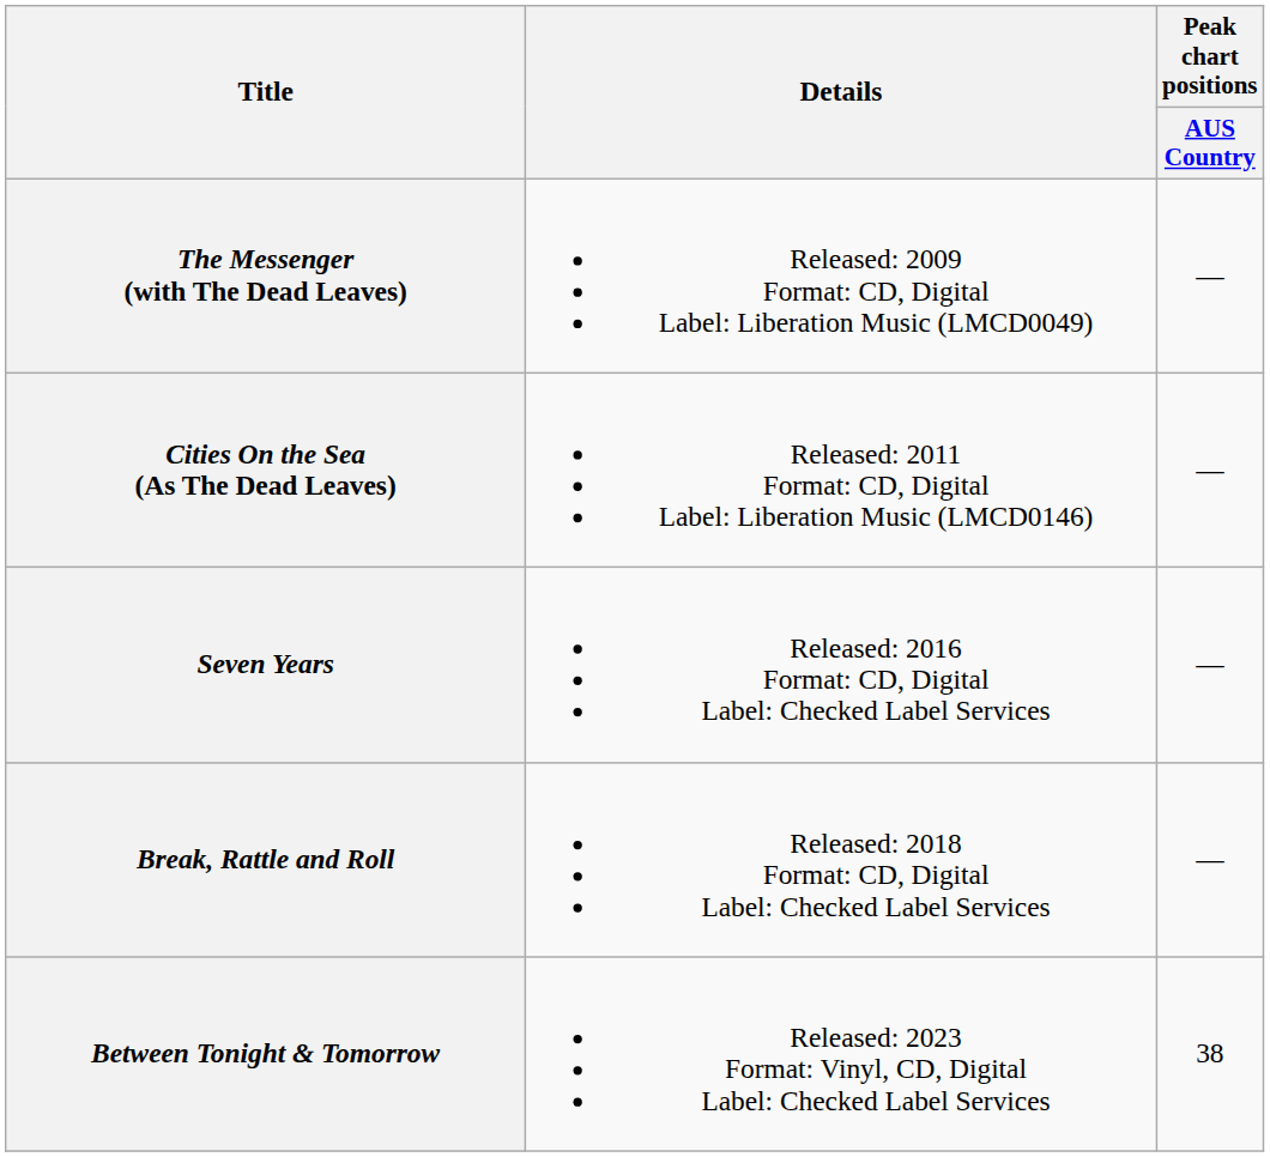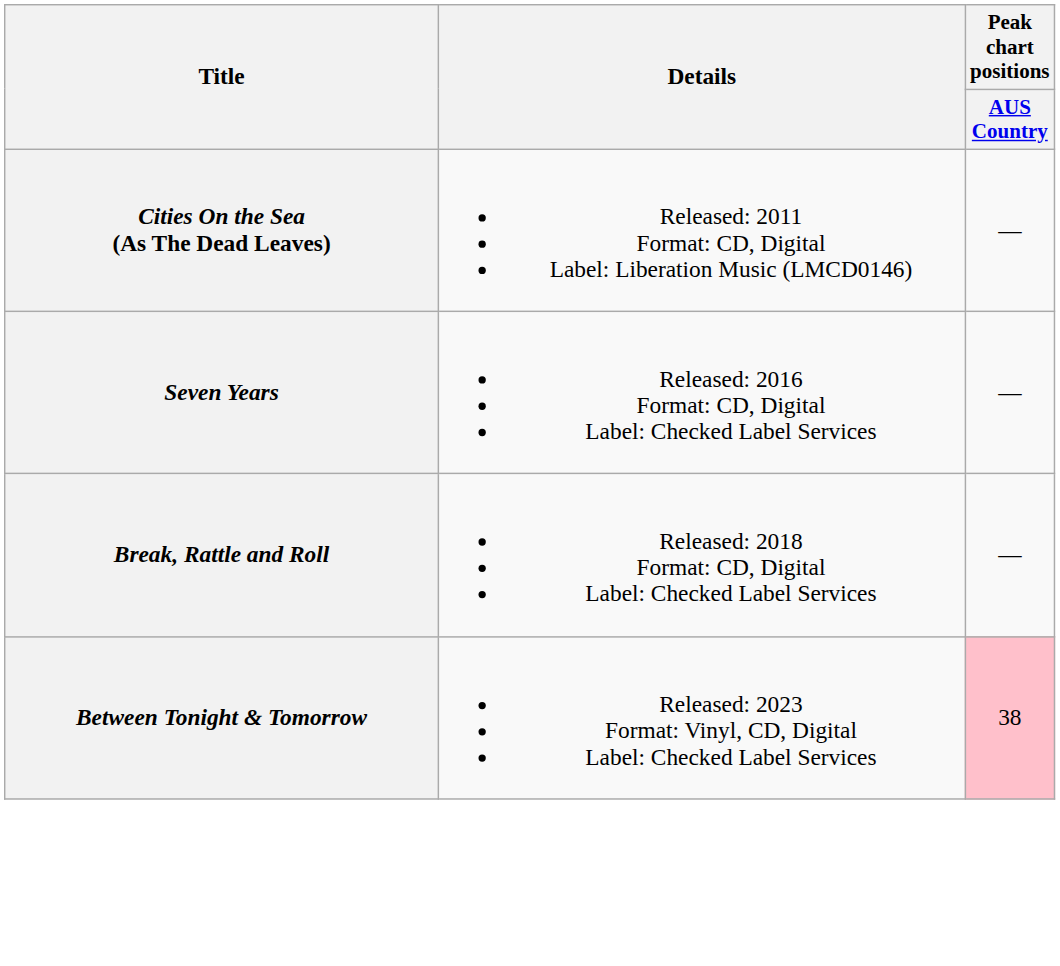 <table class="wikitable plainrowheaders" style="text-align:center;width: 45em;" border="1">
 <tr>
 <th rowspan="2"  style="width:19em;">Title</th>
 <th rowspan="2"  style="width:23em;">Details</th>
 <th colspan="1" style="width:3em;font-size:90%;font-weight: bold;">Peak chart positions</th>
 </tr>
 <tr>
 <th scope="col" style="width:3em;font-size:90%;"><a href='#'>AUS<br>Country</a><br></th>
-</tr>
-<tr>
-<th scope="row"><em>The Messenger</em> <br> (with The Dead Leaves)</th>
-<td><br><ul><li>Released: 2009</li><li>Format: CD, Digital</li><li>Label: Liberation Music (LMCD0049)</li></ul></td>
-<td>—</td>
 </tr>
 <tr>
 <th scope="row"><em>Cities On the Sea</em> <br> (As The Dead Leaves)</th>
 <td><br><ul><li>Released: 2011</li><li>Format: CD, Digital</li><li>Label: Liberation Music (LMCD0146)</li></ul></td>
 <td>—</td>
 </tr>
 <tr>
 <th scope="row"><em>Seven Years</em></th>
 <td><br><ul><li>Released: 2016</li><li>Format: CD, Digital</li><li>Label: Checked Label Services</li></ul></td>
 <td>—</td>
 </tr>
 <tr>
 <th scope="row"><em>Break, Rattle and Roll</em></th>
 <td><br><ul><li>Released: 2018</li><li>Format: CD, Digital</li><li>Label: Checked Label Services</li></ul></td>
 <td>—</td>
 </tr>
 <tr>
 <th scope="row"><em>Between Tonight & Tomorrow</em></th>
 <td><br><ul><li>Released: 2023</li><li>Format: Vinyl, CD, Digital</li><li>Label: Checked Label Services</li></ul></td>
-<td>38</td>
+<td style="background: pink;">38</td>
 </tr>
 </table>
